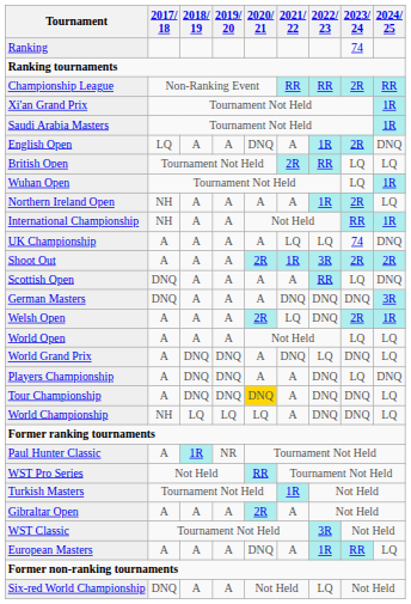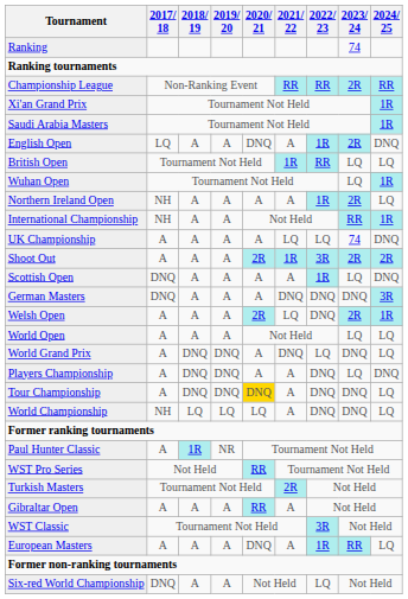 <table class="wikitable" style="font-size:85%;">
 <tr>
 <th>Tournament</th>
 <th><a href='#'>2017/<br>18</a></th>
 <th><a href='#'>2018/<br>19</a></th>
 <th><a href='#'>2019/<br>20</a></th>
 <th><a href='#'>2020/<br>21</a></th>
 <th><a href='#'>2021/<br>22</a></th>
 <th><a href='#'>2022/<br>23</a></th>
 <th><a href='#'>2023/<br>24</a></th>
 <th><a href='#'>2024/<br>25</a></th>
 </tr>
 <tr>
 <td style="background:#EFEFEF;"><a href='#'>Ranking</a></td>
 <td align="center"></td>
 <td align="center"></td>
 <td align="center"></td>
 <td align="center"></td>
 <td align="center"></td>
 <td align="center"></td>
 <td align="center"><a href='#'>74</a></td>
 <td align="center"></td>
 </tr>
 <tr>
 <td colspan="10"><strong>Ranking tournaments</strong></td>
 </tr>
 <tr>
 <td style="background:#EFEFEF;"><a href='#'>Championship League</a></td>
 <td align="center" colspan="4" style="color:#555555;">Non-Ranking Event</td>
 <td align="center" style="background:#afeeee;"><a href='#'>RR</a></td>
 <td align="center" style="background:#afeeee;"><a href='#'>RR</a></td>
 <td align="center" style="background:#afeeee;"><a href='#'>2R</a></td>
 <td align="center" style="background:#afeeee;"><a href='#'>RR</a></td>
 </tr>
 <tr>
 <td style="background:#EFEFEF;"><a href='#'>Xi'an Grand Prix</a></td>
 <td align="center" colspan="7" style="color:#555555;">Tournament Not Held</td>
 <td align="center" style="background:#afeeee;"><a href='#'>1R</a></td>
 </tr>
 <tr>
 <td style="background:#EFEFEF;"><a href='#'>Saudi Arabia Masters</a></td>
 <td align="center" colspan="7" style="color:#555555;">Tournament Not Held</td>
 <td align="center" style="background:#afeeee;"><a href='#'>1R</a></td>
 </tr>
 <tr>
 <td style="background:#EFEFEF;"><a href='#'>English Open</a></td>
 <td align="center" style="color:#555555;">LQ</td>
 <td align="center" style="color:#555555;">A</td>
 <td align="center" style="color:#555555;">A</td>
 <td align="center" style="color:#555555;">DNQ</td>
 <td align="center" style="color:#555555;">A</td>
 <td align="center" style="background:#afeeee;"><a href='#'>1R</a></td>
 <td align="center" style="background:#afeeee;"><a href='#'>2R</a></td>
 <td align="center" style="color:#555555;">DNQ</td>
 </tr>
 <tr>
 <td style="background:#EFEFEF;"><a href='#'>British Open</a></td>
 <td align="center" colspan="4" style="color:#555555;">Tournament Not Held</td>
-<td align="center" style="background:#afeeee;"><a href='#'>2R</a></td>
+<td align="center" style="background:#afeeee;"><a href='#'>1R</a></td>
 <td align="center" style="background:#afeeee;"><a href='#'>RR</a></td>
 <td align="center" style="color:#555555;">LQ</td>
 <td align="center" style="color:#555555;">LQ</td>
 </tr>
 <tr>
 <td style="background:#EFEFEF;"><a href='#'>Wuhan Open</a></td>
 <td align="center" colspan="6" style="color:#555555;">Tournament Not Held</td>
 <td align="center" style="color:#555555;">LQ</td>
 <td align="center" style="background:#afeeee;"><a href='#'>1R</a></td>
 </tr>
 <tr>
 <td style="background:#EFEFEF;"><a href='#'>Northern Ireland Open</a></td>
 <td align="center" style="color:#555555;">NH</td>
 <td align="center" style="color:#555555;">A</td>
 <td align="center" style="color:#555555;">A</td>
 <td align="center" style="color:#555555;">A</td>
 <td align="center" style="color:#555555;">A</td>
 <td align="center" style="background:#afeeee;"><a href='#'>1R</a></td>
 <td align="center" style="background:#afeeee;"><a href='#'>2R</a></td>
 <td align="center" style="color:#555555;">LQ</td>
 </tr>
 <tr>
 <td style="background:#EFEFEF;"><a href='#'>International Championship</a></td>
 <td align="center" style="color:#555555;">NH</td>
 <td align="center" style="color:#555555;">A</td>
 <td align="center" style="color:#555555;">A</td>
 <td align="center" colspan="3" style="color:#555555;">Not Held</td>
 <td align="center" style="background:#afeeee;"><a href='#'>RR</a></td>
 <td align="center" style="background:#afeeee;"><a href='#'>1R</a></td>
 </tr>
 <tr>
 <td style="background:#EFEFEF;"><a href='#'>UK Championship</a></td>
 <td align="center" style="color:#555555;">A</td>
 <td align="center" style="color:#555555;">A</td>
 <td align="center" style="color:#555555;">A</td>
 <td align="center" style="color:#555555;">A</td>
 <td align="center" style="color:#555555;">LQ</td>
 <td align="center" style="color:#555555;">LQ</td>
 <td align="center"><a href='#'>74</a></td>
 <td align="center" style="color:#555555;">DNQ</td>
 </tr>
 <tr>
 <td style="background:#EFEFEF;"><a href='#'>Shoot Out</a></td>
 <td align="center" style="color:#555555;">A</td>
 <td align="center" style="color:#555555;">A</td>
 <td align="center" style="color:#555555;">A</td>
 <td align="center" style="background:#afeeee;"><a href='#'>2R</a></td>
 <td align="center" style="background:#afeeee;"><a href='#'>1R</a></td>
 <td align="center" style="background:#afeeee;"><a href='#'>3R</a></td>
 <td align="center" style="background:#afeeee;"><a href='#'>2R</a></td>
 <td align="center" style="background:#afeeee;"><a href='#'>2R</a></td>
 </tr>
 <tr>
 <td style="background:#EFEFEF;"><a href='#'>Scottish Open</a></td>
 <td align="center" style="color:#555555;">DNQ</td>
 <td align="center" style="color:#555555;">A</td>
 <td align="center" style="color:#555555;">A</td>
 <td align="center" style="color:#555555;">A</td>
 <td align="center" style="color:#555555;">A</td>
-<td align="center" style="background:#afeeee;"><a href='#'>RR</a></td>
+<td align="center" style="background:#afeeee;"><a href='#'>1R</a></td>
 <td align="center" style="color:#555555;">LQ</td>
 <td align="center" style="color:#555555;">DNQ</td>
 </tr>
 <tr>
 <td style="background:#EFEFEF;"><a href='#'>German Masters</a></td>
 <td align="center" style="color:#555555;">DNQ</td>
 <td align="center" style="color:#555555;">A</td>
 <td align="center" style="color:#555555;">A</td>
 <td align="center" style="color:#555555;">A</td>
 <td align="center" style="color:#555555;">DNQ</td>
 <td align="center" style="color:#555555;">DNQ</td>
 <td align="center" style="color:#555555;">DNQ</td>
 <td align="center" style="background:#afeeee;"><a href='#'>3R</a></td>
 </tr>
 <tr>
 <td style="background:#EFEFEF;"><a href='#'>Welsh Open</a></td>
 <td align="center" style="color:#555555;">A</td>
 <td align="center" style="color:#555555;">A</td>
 <td align="center" style="color:#555555;">A</td>
 <td align="center" style="background:#afeeee;"><a href='#'>2R</a></td>
 <td align="center" style="color:#555555;">LQ</td>
 <td align="center" style="color:#555555;">DNQ</td>
 <td align="center" style="background:#afeeee;"><a href='#'>2R</a></td>
 <td align="center" style="background:#afeeee;"><a href='#'>1R</a></td>
 </tr>
 <tr>
 <td style="background:#EFEFEF;"><a href='#'>World Open</a></td>
 <td align="center" style="color:#555555;">A</td>
 <td align="center" style="color:#555555;">A</td>
 <td align="center" style="color:#555555;">A</td>
 <td align="center" colspan="3" style="color:#555555;">Not Held</td>
 <td align="center" style="color:#555555;">LQ</td>
 <td align="center" style="color:#555555;">LQ</td>
 </tr>
 <tr>
 <td style="background:#EFEFEF;"><a href='#'>World Grand Prix</a></td>
 <td align="center" style="color:#555555;">A</td>
 <td align="center" style="color:#555555;">DNQ</td>
 <td align="center" style="color:#555555;">DNQ</td>
 <td align="center" style="color:#555555;">A</td>
 <td align="center" style="color:#555555;">DNQ</td>
 <td align="center" style="color:#555555;">LQ</td>
 <td align="center" style="color:#555555;">DNQ</td>
 <td align="center" style="color:#555555;">LQ</td>
 </tr>
 <tr>
 <td style="background:#EFEFEF;"><a href='#'>Players Championship</a></td>
 <td align="center" style="color:#555555;">A</td>
 <td align="center" style="color:#555555;">DNQ</td>
 <td align="center" style="color:#555555;">DNQ</td>
 <td align="center" style="color:#555555;">A</td>
 <td align="center" style="color:#555555;">A</td>
 <td align="center" style="color:#555555;">DNQ</td>
 <td align="center" style="color:#555555;">LQ</td>
 <td align="center" style="color:#555555;">DNQ</td>
 </tr>
 <tr>
 <td style="background:#EFEFEF;"><a href='#'>Tour Championship</a></td>
 <td align="center" style="color:#555555;">A</td>
 <td align="center" style="color:#555555;">DNQ</td>
 <td align="center" style="color:#555555;">DNQ</td>
 <td align="center" style="background: gold; color:#555555;">DNQ</td>
 <td align="center" style="color:#555555;">A</td>
 <td align="center" style="color:#555555;">DNQ</td>
 <td align="center" style="color:#555555;">DNQ</td>
 <td align="center" style="color:#555555;">LQ</td>
 </tr>
 <tr>
 <td style="background:#EFEFEF;"><a href='#'>World Championship</a></td>
 <td align="center" style="color:#555555;">NH</td>
 <td align="center" style="color:#555555;">LQ</td>
 <td align="center" style="color:#555555;">LQ</td>
 <td align="center" style="color:#555555;">LQ</td>
 <td align="center" style="color:#555555;">A</td>
 <td align="center" style="color:#555555;">DNQ</td>
 <td align="center" style="color:#555555;">DNQ</td>
 <td align="center" style="color:#555555;">LQ</td>
 </tr>
 <tr>
 <td colspan="10"><strong>Former ranking tournaments</strong></td>
 </tr>
 <tr>
 <td style="background:#EFEFEF;"><a href='#'>Paul Hunter Classic</a></td>
 <td align="center" style="color:#555555;">A</td>
 <td align="center" style="background:#afeeee;"><a href='#'>1R</a></td>
 <td align="center" style="color:#555555;">NR</td>
 <td align="center" colspan="10" style="color:#555555;">Tournament Not Held</td>
 </tr>
 <tr>
 <td style="background:#EFEFEF;"><a href='#'>WST Pro Series</a></td>
 <td align="center" colspan="3" style="color:#555555;">Not Held</td>
 <td align="center" style="background:#afeeee;"><a href='#'>RR</a></td>
 <td align="center" colspan="10" style="color:#555555;">Tournament Not Held</td>
 </tr>
 <tr>
 <td style="background:#EFEFEF;"><a href='#'>Turkish Masters</a></td>
 <td align="center" colspan="4" style="color:#555555;">Tournament Not Held</td>
-<td align="center" style="background:#afeeee;"><a href='#'>1R</a></td>
+<td align="center" style="background:#afeeee;"><a href='#'>2R</a></td>
 <td align="center" colspan="10" style="color:#555555;">Not Held</td>
 </tr>
 <tr>
 <td style="background:#EFEFEF;"><a href='#'>Gibraltar Open</a></td>
 <td align="center" style="color:#555555;">A</td>
 <td align="center" style="color:#555555;">A</td>
 <td align="center" style="color:#555555;">A</td>
-<td align="center" style="background:#afeeee;"><a href='#'>2R</a></td>
+<td align="center" style="background:#afeeee;"><a href='#'>RR</a></td>
 <td align="center" style="color:#555555;">A</td>
 <td align="center" colspan="10" style="color:#555555;">Not Held</td>
 </tr>
 <tr>
 <td style="background:#EFEFEF;"><a href='#'>WST Classic</a></td>
 <td align="center" colspan="5" style="color:#555555;">Tournament Not Held</td>
 <td align="center" style="background:#afeeee;"><a href='#'>3R</a></td>
 <td align="center" colspan="2" style="color:#555555;">Not Held</td>
 </tr>
 <tr>
 <td style="background:#EFEFEF;"><a href='#'>European Masters</a></td>
 <td align="center" style="color:#555555;">A</td>
 <td align="center" style="color:#555555;">A</td>
 <td align="center" style="color:#555555;">A</td>
 <td align="center" style="color:#555555;">DNQ</td>
 <td align="center" style="color:#555555;">A</td>
 <td align="center" style="background:#afeeee;"><a href='#'>1R</a></td>
 <td align="center" style="background:#afeeee;"><a href='#'>RR</a></td>
 <td align="center" style="color:#555555;">LQ</td>
 </tr>
 <tr>
 <td colspan="10"><strong>Former non-ranking tournaments</strong></td>
 </tr>
 <tr>
 <td style="background:#EFEFEF;"><a href='#'>Six-red World Championship</a></td>
 <td align="center" style="color:#555555;">DNQ</td>
 <td align="center" style="color:#555555;">A</td>
 <td align="center" style="color:#555555;">A</td>
 <td align="center" colspan="2" style="color:#555555;">Not Held</td>
 <td align="center" style="color:#555555;">LQ</td>
 <td align="center" colspan="2" style="color:#555555;">Not Held</td>
 </tr>
 </table>
